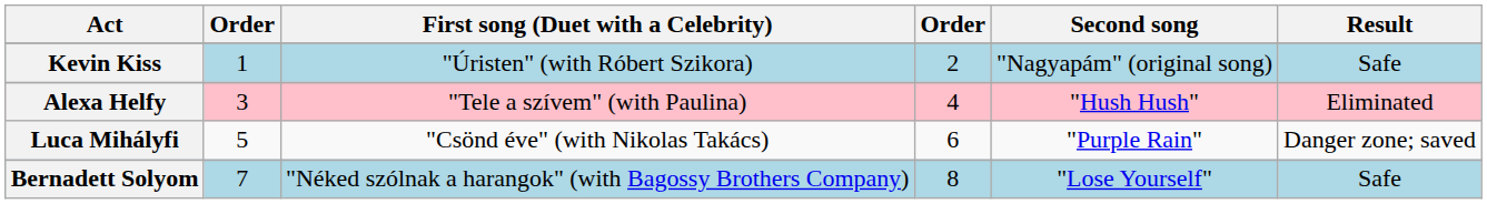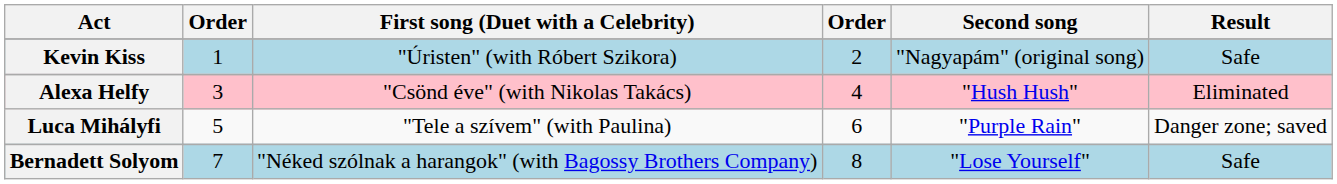 <table class="wikitable" style="text-align:center;">
 <tr>
 <th scope="col">Act</th>
 <th scope="col">Order</th>
 <th scope="col">First song (Duet with a Celebrity)</th>
 <th scope="col">Order</th>
 <th scope="col">Second song</th>
 <th scope="col">Result</th>
 </tr>
 <tr>
 </tr>
 <tr bgcolor="lightblue">
 <th scope="row">Kevin Kiss</th>
 <td>1</td>
 <td>"Úristen" (with Róbert Szikora)</td>
 <td>2</td>
 <td>"Nagyapám" (original song)</td>
 <td>Safe</td>
 </tr>
 <tr>
 </tr>
 <tr bgcolor="pink">
 <th scope="row">Alexa Helfy</th>
 <td>3</td>
-<td>"Tele a szívem" (with Paulina)</td>
+<td>"Csönd éve" (with Nikolas Takács)</td>
 <td>4</td>
 <td>"<a href='#'>Hush Hush</a>"</td>
 <td>Eliminated</td>
 </tr>
 <tr>
 <th scope="row">Luca Mihályfi</th>
 <td>5</td>
-<td>"Csönd éve" (with Nikolas Takács)</td>
+<td>"Tele a szívem" (with Paulina)</td>
 <td>6</td>
 <td>"<a href='#'>Purple Rain</a>"</td>
 <td>Danger zone; saved</td>
 </tr>
 <tr>
 </tr>
 <tr bgcolor="lightblue">
 <th scope="row">Bernadett Solyom</th>
 <td>7</td>
 <td>"Néked szólnak a harangok" (with <a href='#'>Bagossy Brothers Company</a>)</td>
 <td>8</td>
 <td>"<a href='#'>Lose Yourself</a>"</td>
 <td>Safe</td>
 </tr>
 </table>
